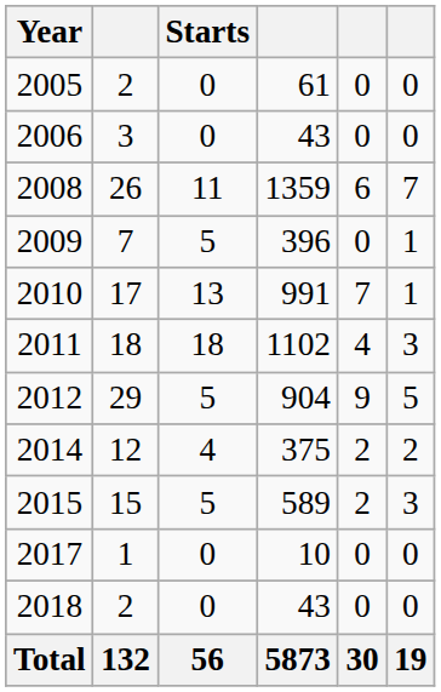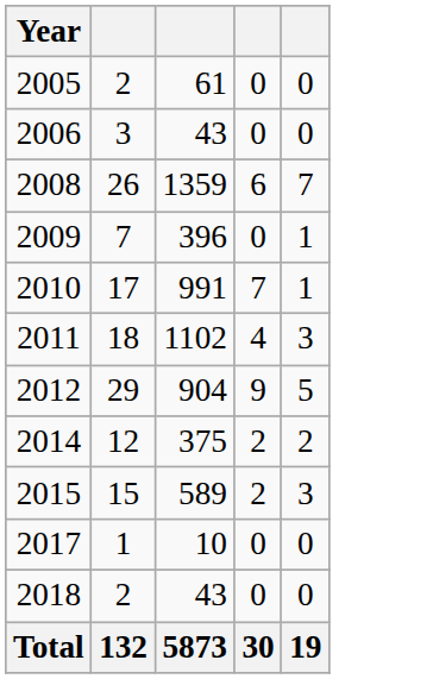 <table class="wikitable collapsible sortable" style="text-align:center">
 <tr>
 <th>Year</th>
 <th></th>
-<th>Starts</th>
 <th></th>
 <th></th>
 <th></th>
 </tr>
 <tr>
 <td>2005</td>
 <td>2</td>
-<td>0</td>
 <td align="right">61</td>
 <td>0</td>
 <td>0</td>
 </tr>
 <tr>
 <td>2006</td>
 <td>3</td>
-<td>0</td>
 <td align="right">43</td>
 <td>0</td>
 <td>0</td>
 </tr>
 <tr>
 <td>2008</td>
 <td>26</td>
-<td>11</td>
 <td align="right">1359</td>
 <td>6</td>
 <td>7</td>
 </tr>
 <tr>
 <td>2009</td>
 <td>7</td>
-<td>5</td>
 <td align="right">396</td>
 <td>0</td>
 <td>1</td>
 </tr>
 <tr>
 <td>2010</td>
 <td>17</td>
-<td>13</td>
 <td align="right">991</td>
 <td>7</td>
 <td>1</td>
 </tr>
 <tr>
 <td>2011</td>
-<td>18</td>
 <td>18</td>
 <td align="right">1102</td>
 <td>4</td>
 <td>3</td>
 </tr>
 <tr>
 <td>2012</td>
 <td>29</td>
-<td>5</td>
 <td align="right">904</td>
 <td>9</td>
 <td>5</td>
 </tr>
 <tr>
 <td>2014</td>
 <td>12</td>
-<td>4</td>
 <td align="right">375</td>
 <td>2</td>
 <td>2</td>
 </tr>
 <tr>
 <td>2015</td>
 <td>15</td>
-<td>5</td>
 <td align="right">589</td>
 <td>2</td>
 <td>3</td>
 </tr>
 <tr>
 <td>2017</td>
 <td>1</td>
-<td>0</td>
 <td align="right">10</td>
 <td>0</td>
 <td>0</td>
 </tr>
 <tr>
 <td>2018</td>
 <td>2</td>
-<td>0</td>
 <td align="right">43</td>
 <td>0</td>
 <td>0</td>
 </tr>
 <tr>
 <th>Total</th>
 <th>132</th>
-<th>56</th>
 <th style="text-align:right">5873</th>
 <th>30</th>
 <th>19</th>
 </tr>
 </table>
